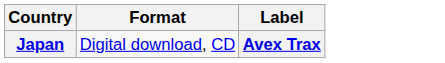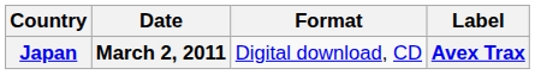 <table class="wikitable plainrowheaders">
 <tr>
 <th scope="col">Country</th>
+<th>Date</th>
 <th>Format</th>
 <th>Label</th>
 </tr>
 <tr>
 <th scope="row"><a href='#'>Japan</a></th>
+<th scope="row" rowspan="1">March 2, 2011</th>
 <td><a href='#'>Digital download</a>, <a href='#'>CD</a></td>
 <th scope="row"><a href='#'>Avex Trax</a></th>
 </tr>
 </table>
